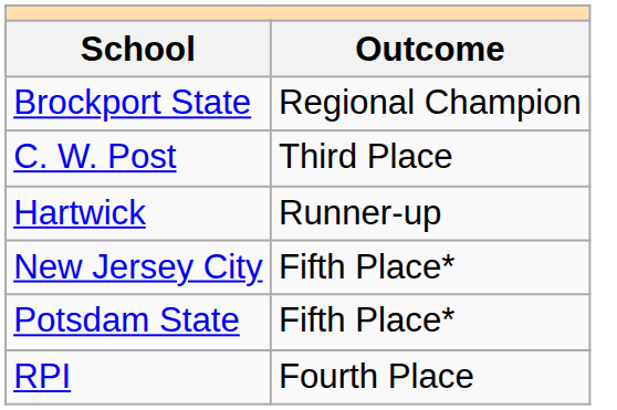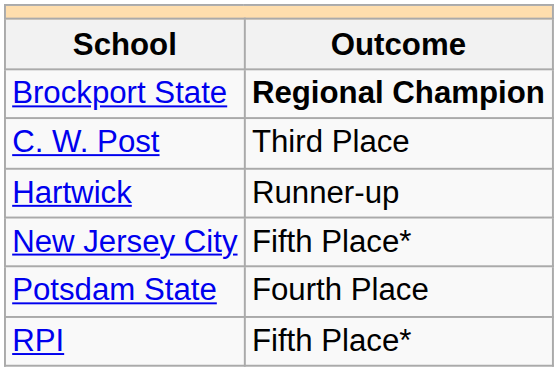 <table class="wikitable">
 <tr>
 <th colspan="3" style="background:#ffdead;"></th>
 </tr>
 <tr>
 <th>School</th>
 <th>Outcome</th>
 </tr>
 <tr>
 <td><a href='#'>Brockport State</a></td>
-<td>Regional Champion</td>
+<td><strong>Regional Champion</strong></td>
 </tr>
 <tr>
 <td><a href='#'>C. W. Post</a></td>
 <td>Third Place</td>
 </tr>
 <tr>
 <td><a href='#'>Hartwick</a></td>
 <td>Runner-up</td>
 </tr>
 <tr>
 <td><a href='#'>New Jersey City</a></td>
 <td>Fifth Place*</td>
 </tr>
 <tr>
 <td><a href='#'>Potsdam State</a></td>
-<td>Fifth Place*</td>
+<td>Fourth Place</td>
 </tr>
 <tr>
 <td><a href='#'>RPI</a></td>
-<td>Fourth Place</td>
+<td>Fifth Place*</td>
 </tr>
 </table>
